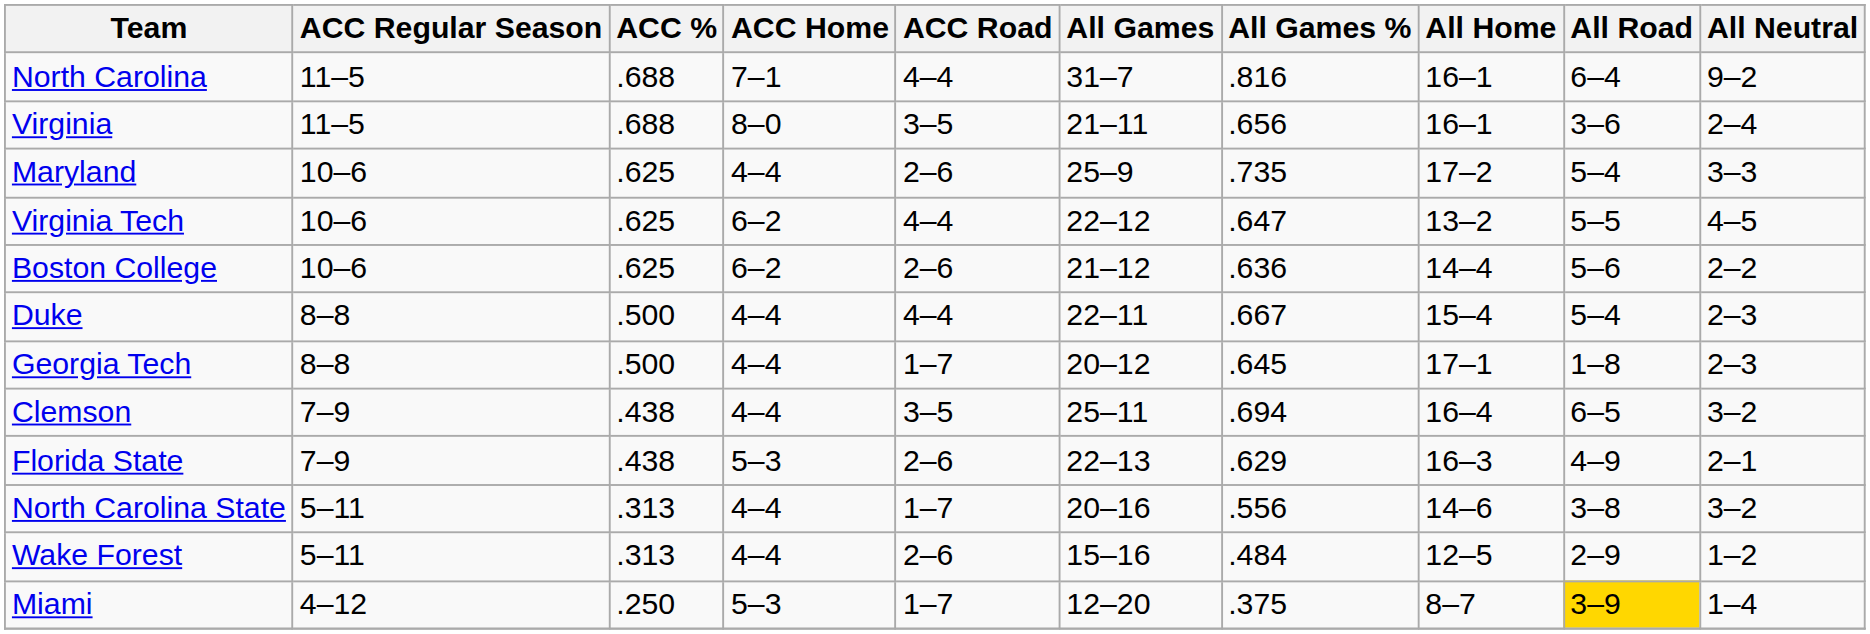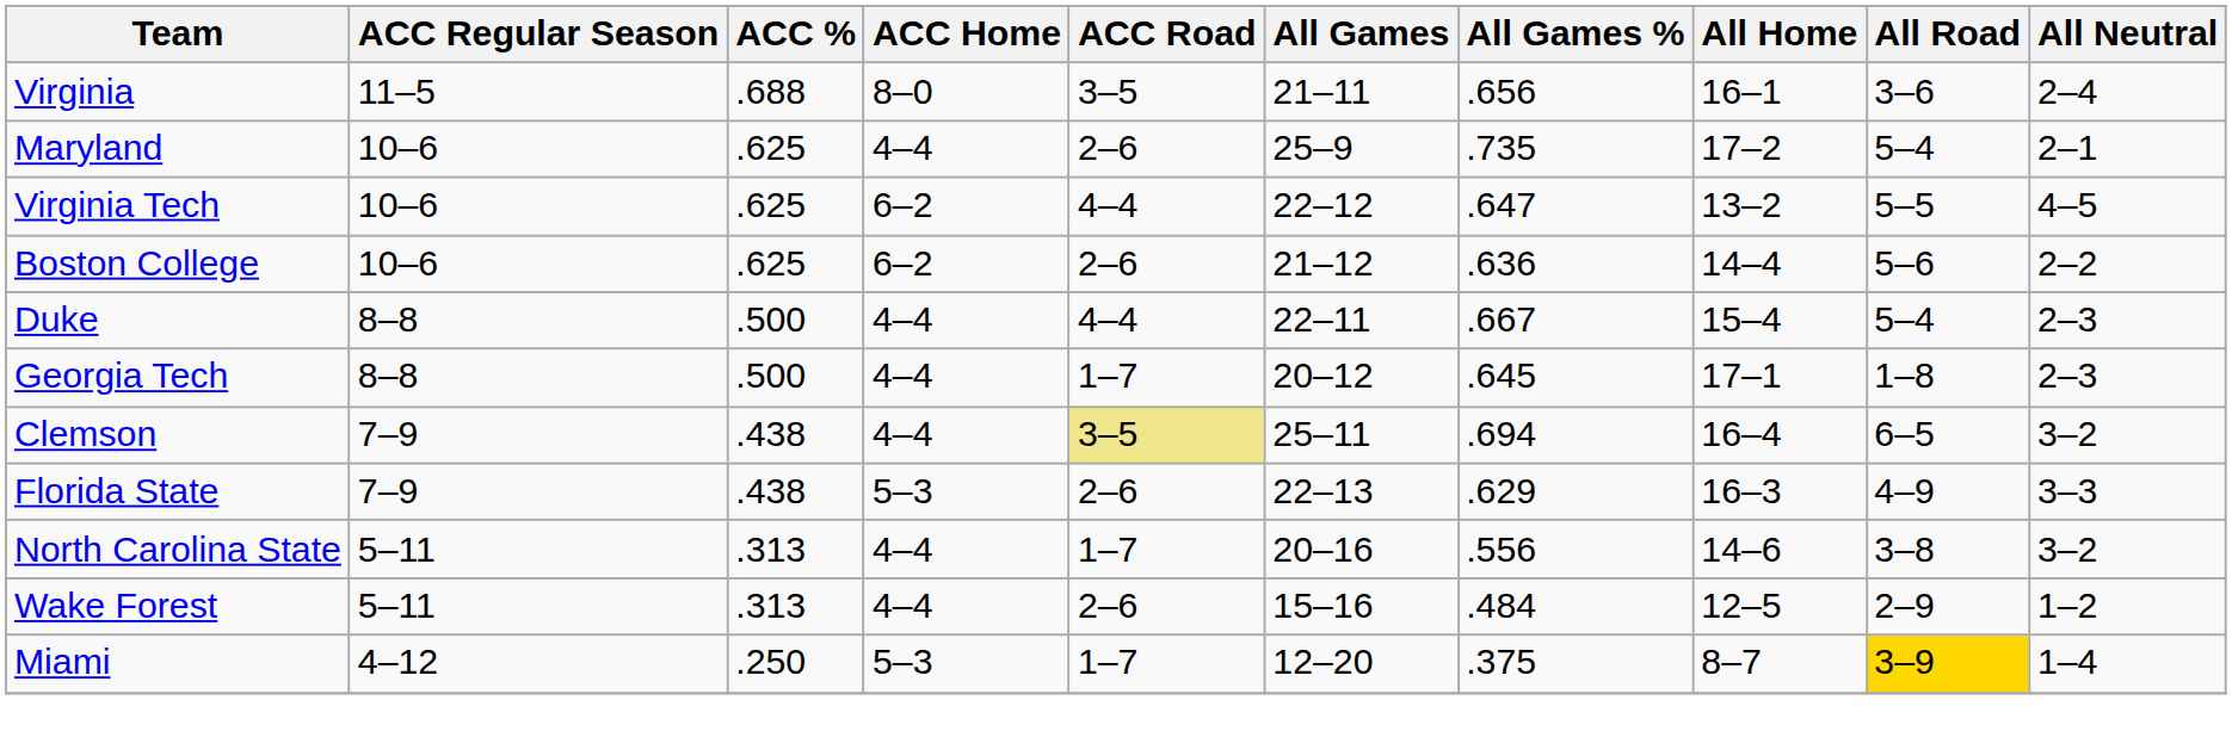 <table class="wikitable">
 <tr>
 <th>Team</th>
 <th>ACC Regular Season</th>
 <th>ACC %</th>
 <th>ACC Home</th>
 <th>ACC Road</th>
 <th>All Games</th>
 <th>All Games %</th>
 <th>All Home</th>
 <th>All Road</th>
 <th>All Neutral</th>
-</tr>
-<tr>
-<td><a href='#'>North Carolina</a></td>
-<td>11–5</td>
-<td>.688</td>
-<td>7–1</td>
-<td>4–4</td>
-<td>31–7</td>
-<td>.816</td>
-<td>16–1</td>
-<td>6–4</td>
-<td>9–2</td>
 </tr>
 <tr>
 <td><a href='#'>Virginia</a></td>
 <td>11–5</td>
 <td>.688</td>
 <td>8–0</td>
 <td>3–5</td>
 <td>21–11</td>
 <td>.656</td>
 <td>16–1</td>
 <td>3–6</td>
 <td>2–4</td>
 </tr>
 <tr>
 <td><a href='#'>Maryland</a></td>
 <td>10–6</td>
 <td>.625</td>
 <td>4–4</td>
 <td>2–6</td>
 <td>25–9</td>
 <td>.735</td>
 <td>17–2</td>
 <td>5–4</td>
-<td>3–3</td>
+<td>2–1</td>
 </tr>
 <tr>
 <td><a href='#'>Virginia Tech</a></td>
 <td>10–6</td>
 <td>.625</td>
 <td>6–2</td>
 <td>4–4</td>
 <td>22–12</td>
 <td>.647</td>
 <td>13–2</td>
 <td>5–5</td>
 <td>4–5</td>
 </tr>
 <tr>
 <td><a href='#'>Boston College</a></td>
 <td>10–6</td>
 <td>.625</td>
 <td>6–2</td>
 <td>2–6</td>
 <td>21–12</td>
 <td>.636</td>
 <td>14–4</td>
 <td>5–6</td>
 <td>2–2</td>
 </tr>
 <tr>
 <td><a href='#'>Duke</a></td>
 <td>8–8</td>
 <td>.500</td>
 <td>4–4</td>
 <td>4–4</td>
 <td>22–11</td>
 <td>.667</td>
 <td>15–4</td>
 <td>5–4</td>
 <td>2–3</td>
 </tr>
 <tr>
 <td><a href='#'>Georgia Tech</a></td>
 <td>8–8</td>
 <td>.500</td>
 <td>4–4</td>
 <td>1–7</td>
 <td>20–12</td>
 <td>.645</td>
 <td>17–1</td>
 <td>1–8</td>
 <td>2–3</td>
 </tr>
 <tr>
 <td><a href='#'>Clemson</a></td>
 <td>7–9</td>
 <td>.438</td>
 <td>4–4</td>
-<td>3–5</td>
+<td style="background: khaki;">3–5</td>
 <td>25–11</td>
 <td>.694</td>
 <td>16–4</td>
 <td>6–5</td>
 <td>3–2</td>
 </tr>
 <tr>
 <td><a href='#'>Florida State</a></td>
 <td>7–9</td>
 <td>.438</td>
 <td>5–3</td>
 <td>2–6</td>
 <td>22–13</td>
 <td>.629</td>
 <td>16–3</td>
 <td>4–9</td>
-<td>2–1</td>
+<td>3–3</td>
 </tr>
 <tr>
 <td><a href='#'>North Carolina State</a></td>
 <td>5–11</td>
 <td>.313</td>
 <td>4–4</td>
 <td>1–7</td>
 <td>20–16</td>
 <td>.556</td>
 <td>14–6</td>
 <td>3–8</td>
 <td>3–2</td>
 </tr>
 <tr>
 <td><a href='#'>Wake Forest</a></td>
 <td>5–11</td>
 <td>.313</td>
 <td>4–4</td>
 <td>2–6</td>
 <td>15–16</td>
 <td>.484</td>
 <td>12–5</td>
 <td>2–9</td>
 <td>1–2</td>
 </tr>
 <tr>
 <td><a href='#'>Miami</a></td>
 <td>4–12</td>
 <td>.250</td>
 <td>5–3</td>
 <td>1–7</td>
 <td>12–20</td>
 <td>.375</td>
 <td>8–7</td>
 <td style="background: gold;">3–9</td>
 <td>1–4</td>
 </tr>
 <tr>
 </tr>
 </table>
